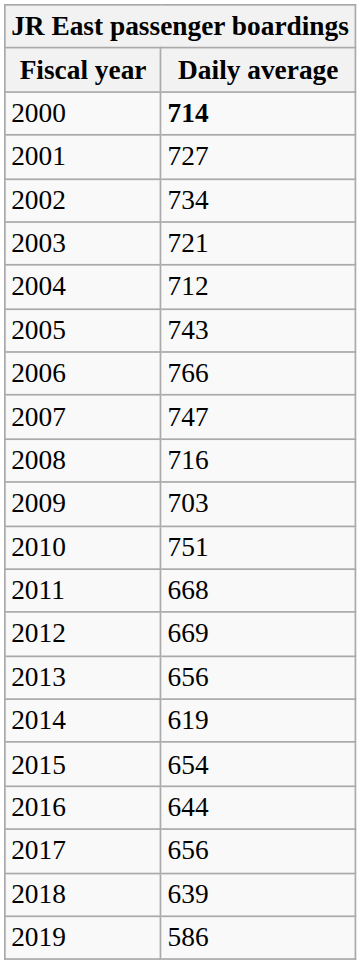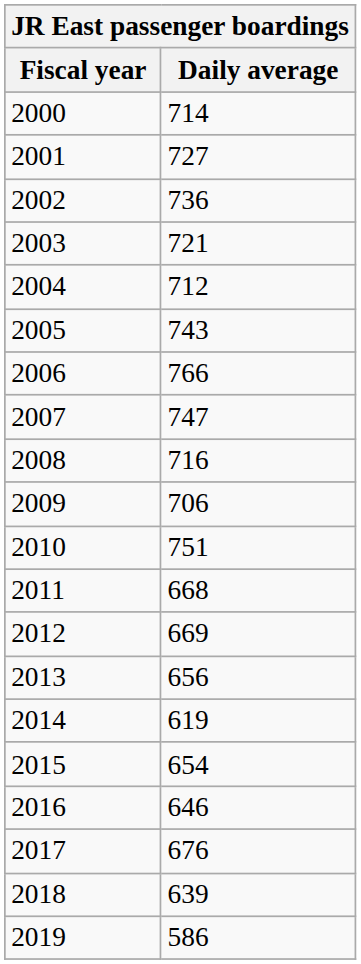 <table class="wikitable">
 <tr>
 <th colspan="2">JR East passenger boardings</th>
 </tr>
 <tr>
 <th>Fiscal year</th>
 <th>Daily average</th>
 </tr>
 <tr>
 <td>2000</td>
-<td><strong>714</strong></td>
+<td>714</td>
 </tr>
 <tr>
 <td>2001</td>
 <td>727</td>
 </tr>
 <tr>
 <td>2002</td>
-<td>734</td>
+<td>736</td>
 </tr>
 <tr>
 <td>2003</td>
 <td>721</td>
 </tr>
 <tr>
 <td>2004</td>
 <td>712</td>
 </tr>
 <tr>
 <td>2005</td>
 <td>743</td>
 </tr>
 <tr>
 <td>2006</td>
 <td>766</td>
 </tr>
 <tr>
 <td>2007</td>
 <td>747</td>
 </tr>
 <tr>
 <td>2008</td>
 <td>716</td>
 </tr>
 <tr>
 <td>2009</td>
-<td>703</td>
+<td>706</td>
 </tr>
 <tr>
 <td>2010</td>
 <td>751</td>
 </tr>
 <tr>
 <td>2011</td>
 <td>668</td>
 </tr>
 <tr>
 <td>2012</td>
 <td>669</td>
 </tr>
 <tr>
 <td>2013</td>
 <td>656</td>
 </tr>
 <tr>
 <td>2014</td>
 <td>619</td>
 </tr>
 <tr>
 <td>2015</td>
 <td>654</td>
 </tr>
 <tr>
 <td>2016</td>
-<td>644</td>
+<td>646</td>
 </tr>
 <tr>
 <td>2017</td>
-<td>656</td>
+<td>676</td>
 </tr>
 <tr>
 <td>2018</td>
 <td>639</td>
 </tr>
 <tr>
 <td>2019</td>
 <td>586</td>
 </tr>
 </table>
